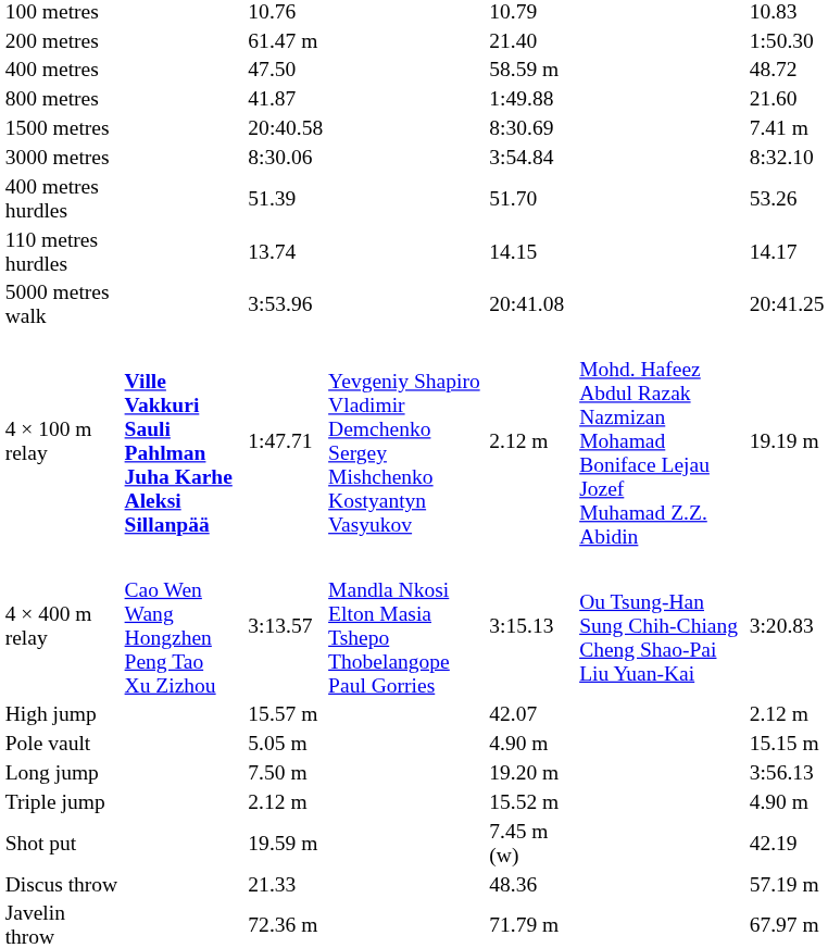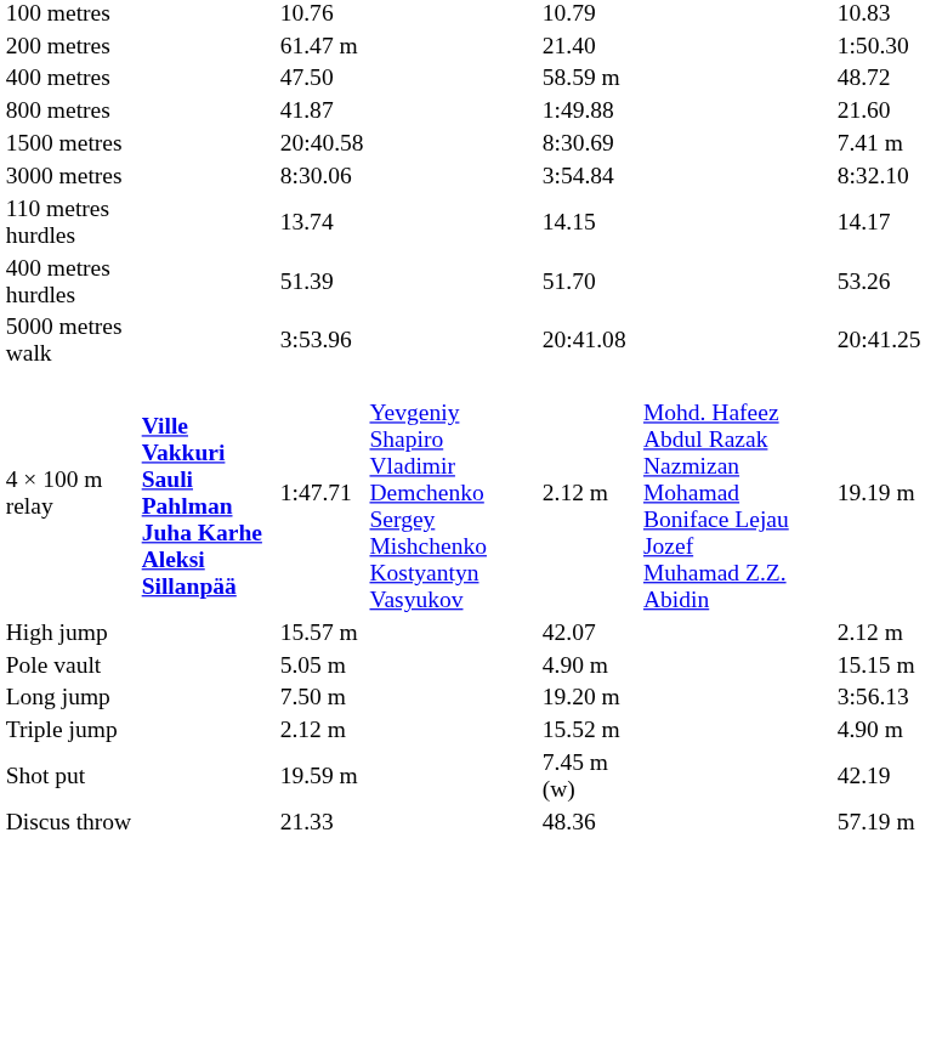 <table>
 <tr>
 <td>100 metres</td>
 <td></td>
 <td>10.76</td>
 <td></td>
 <td>10.79</td>
 <td></td>
 <td>10.83</td>
 </tr>
 <tr>
 <td>200 metres</td>
 <td></td>
 <td>61.47 m</td>
 <td></td>
 <td>21.40</td>
 <td></td>
 <td>1:50.30</td>
 </tr>
 <tr>
 <td>400 metres</td>
 <td></td>
 <td>47.50</td>
 <td></td>
 <td>58.59 m</td>
 <td></td>
 <td>48.72</td>
 </tr>
 <tr>
 <td>800 metres</td>
 <td></td>
 <td>41.87</td>
 <td></td>
 <td>1:49.88</td>
 <td></td>
 <td>21.60</td>
 </tr>
 <tr>
 <td>1500 metres</td>
 <td></td>
 <td>20:40.58</td>
 <td></td>
 <td>8:30.69</td>
 <td></td>
 <td>7.41 m</td>
 </tr>
 <tr>
 <td>3000 metres</td>
 <td></td>
 <td>8:30.06</td>
 <td></td>
 <td>3:54.84</td>
 <td></td>
 <td>8:32.10</td>
 </tr>
 <tr>
+<td>110 metres hurdles</td>
+<td></td>
+<td>13.74</td>
+<td></td>
+<td>14.15</td>
+<td></td>
+<td>14.17</td>
+</tr>
+<tr>
 <td>400 metres hurdles</td>
 <td></td>
 <td>51.39</td>
 <td></td>
 <td>51.70</td>
 <td></td>
 <td>53.26</td>
-</tr>
-<tr>
-<td>110 metres hurdles</td>
-<td></td>
-<td>13.74</td>
-<td></td>
-<td>14.15</td>
-<td></td>
-<td>14.17</td>
 </tr>
 <tr>
 <td>5000 metres walk</td>
 <td></td>
 <td>3:53.96</td>
 <td></td>
 <td>20:41.08</td>
 <td></td>
 <td>20:41.25</td>
 </tr>
 <tr>
 <td>4 × 100 m relay</td>
 <td><strong><br><a href='#'>Ville Vakkuri</a><br><a href='#'>Sauli Pahlman</a><br><a href='#'>Juha Karhe</a><br><a href='#'>Aleksi Sillanpää</a></strong></td>
 <td>1:47.71</td>
 <td><br><a href='#'>Yevgeniy Shapiro</a><br><a href='#'>Vladimir Demchenko</a><br><a href='#'>Sergey Mishchenko</a><br><a href='#'>Kostyantyn Vasyukov</a></td>
 <td>2.12 m</td>
 <td><br><a href='#'>Mohd. Hafeez Abdul Razak</a><br><a href='#'>Nazmizan Mohamad</a><br><a href='#'>Boniface Lejau Jozef</a><br><a href='#'>Muhamad Z.Z. Abidin</a></td>
 <td>19.19 m</td>
-</tr>
-<tr>
-<td>4 × 400 m relay</td>
-<td><br><a href='#'>Cao Wen</a><br><a href='#'>Wang Hongzhen</a><br><a href='#'>Peng Tao</a><br><a href='#'>Xu Zizhou</a></td>
-<td>3:13.57</td>
-<td><br><a href='#'>Mandla Nkosi</a><br><a href='#'>Elton Masia</a><br><a href='#'>Tshepo Thobelangope</a><br><a href='#'>Paul Gorries</a></td>
-<td>3:15.13</td>
-<td><br><a href='#'>Ou Tsung-Han</a><br><a href='#'>Sung Chih-Chiang</a><br><a href='#'>Cheng Shao-Pai</a><br><a href='#'>Liu Yuan-Kai</a></td>
-<td>3:20.83</td>
 </tr>
 <tr>
 <td>High jump</td>
 <td></td>
 <td>15.57 m</td>
 <td></td>
 <td>42.07</td>
 <td></td>
 <td>2.12 m</td>
 </tr>
 <tr>
 <td>Pole vault</td>
 <td></td>
 <td>5.05 m</td>
 <td></td>
 <td>4.90 m</td>
 <td></td>
 <td>15.15 m</td>
 </tr>
 <tr>
 <td>Long jump</td>
 <td></td>
 <td>7.50 m</td>
 <td></td>
 <td>19.20 m</td>
 <td></td>
 <td>3:56.13</td>
 </tr>
 <tr>
 <td>Triple jump</td>
 <td></td>
 <td>2.12 m</td>
 <td></td>
 <td>15.52 m</td>
 <td></td>
 <td>4.90 m</td>
 </tr>
 <tr>
 <td>Shot put</td>
 <td></td>
 <td>19.59 m</td>
 <td></td>
 <td>7.45  m (w)</td>
 <td></td>
 <td>42.19</td>
 </tr>
 <tr>
 <td>Discus throw</td>
 <td></td>
 <td>21.33</td>
 <td></td>
 <td>48.36</td>
 <td></td>
 <td>57.19 m</td>
 </tr>
-<tr>
-<td>Javelin throw</td>
-<td></td>
-<td>72.36 m</td>
-<td></td>
-<td>71.79 m</td>
-<td></td>
-<td>67.97 m</td>
-</tr>
 </table>
